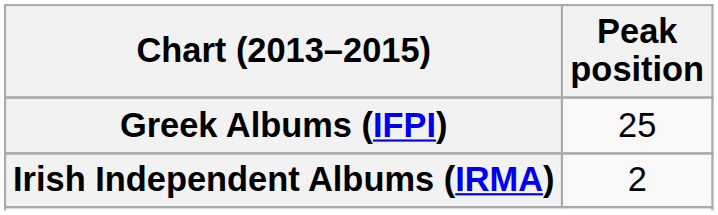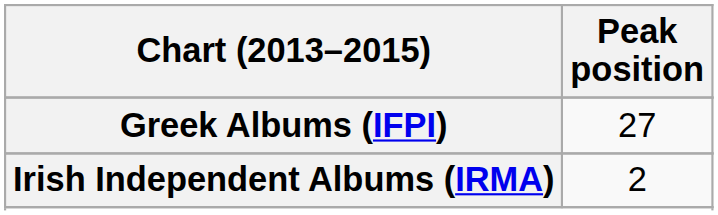 <table class="wikitable sortable plainrowheaders" style="text-align:center">
 <tr>
 <th scope="col">Chart (2013–2015)</th>
 <th scope="col">Peak<br>position</th>
 </tr>
 <tr>
 </tr>
 <tr>
 </tr>
 <tr>
 </tr>
 <tr>
 </tr>
 <tr>
 </tr>
 <tr>
 </tr>
 <tr>
 </tr>
 <tr>
 </tr>
 <tr>
 <th scope="row">Greek Albums (<a href='#'>IFPI</a>)</th>
-<td>25</td>
+<td>27</td>
 </tr>
 <tr>
 </tr>
 <tr>
 <th scope="row">Irish Independent Albums (<a href='#'>IRMA</a>)</th>
 <td>2</td>
 </tr>
 <tr>
 </tr>
 <tr>
 </tr>
 <tr>
 </tr>
 <tr>
 </tr>
 <tr>
 </tr>
 <tr>
 </tr>
 <tr>
 </tr>
 <tr>
 </tr>
 <tr>
 </tr>
 <tr>
 </tr>
 </table>
